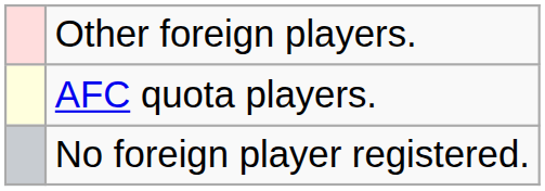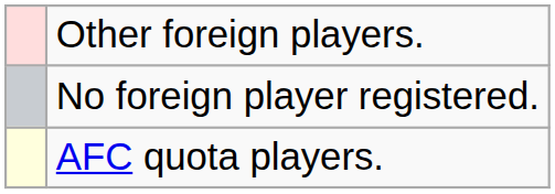 <table class="wikitable">
 <tr>
 <td style="width:10px; background:#ffdddd;"></td>
 <td>Other foreign players.</td>
 </tr>
 <tr>
+<td style="width:10px; background:#c8ccd1;"></td>
+<td>No foreign player registered.</td>
+</tr>
+<tr>
 <td style="width:10px; background:#ffffdd;"></td>
 <td><a href='#'>AFC</a> quota players.</td>
 </tr>
-<tr>
-<td style="width:10px; background:#c8ccd1;"></td>
-<td>No foreign player registered.</td>
-</tr>
 </table>
